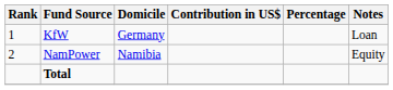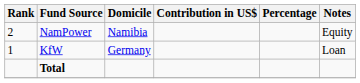 <table class="wikitable sortable" style="margin: 0.5em auto">
 <tr>
 <th>Rank</th>
 <th>Fund Source</th>
 <th>Domicile</th>
 <th>Contribution in US$</th>
 <th>Percentage</th>
 <th>Notes</th>
 </tr>
 <tr>
+<td>2</td>
+<td><a href='#'>NamPower</a></td>
+<td><a href='#'>Namibia</a></td>
+<td></td>
+<td></td>
+<td>Equity</td>
+</tr>
+<tr>
 <td>1</td>
 <td><a href='#'>KfW</a></td>
 <td><a href='#'>Germany</a></td>
 <td></td>
 <td></td>
 <td>Loan</td>
-</tr>
-<tr>
-<td>2</td>
-<td><a href='#'>NamPower</a></td>
-<td><a href='#'>Namibia</a></td>
-<td></td>
-<td></td>
-<td>Equity</td>
 </tr>
 <tr>
 <td></td>
 <td><strong>Total</strong></td>
 <td></td>
 <td></td>
 <td></td>
 <td></td>
 </tr>
 <tr>
 </tr>
 </table>
